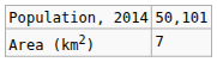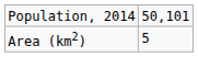 <table class="wikitable">
 <tr>
 <td>Population, 2014</td>
 <td>50,101</td>
 </tr>
 <tr>
 <td>Area (km<sup>2</sup>)</td>
-<td>7</td>
+<td>5</td>
 </tr>
 </table>
